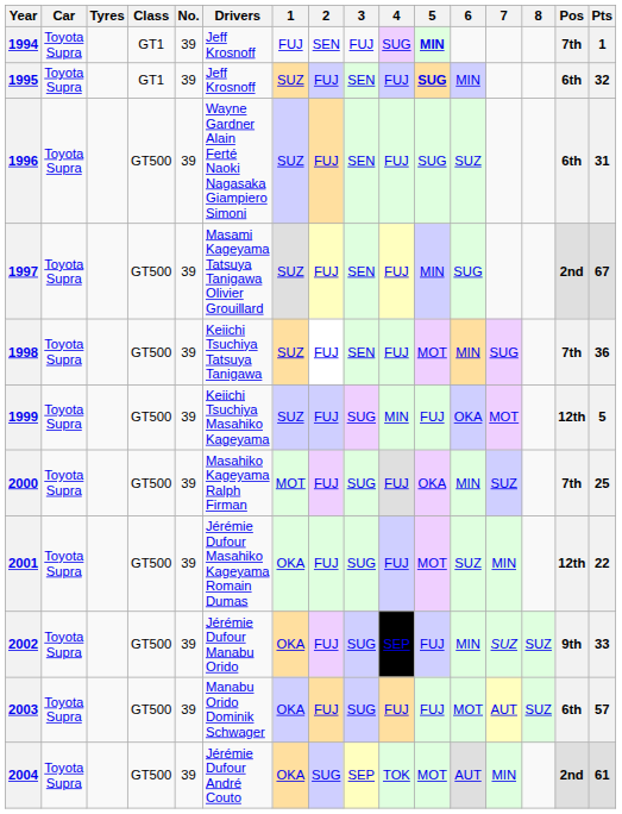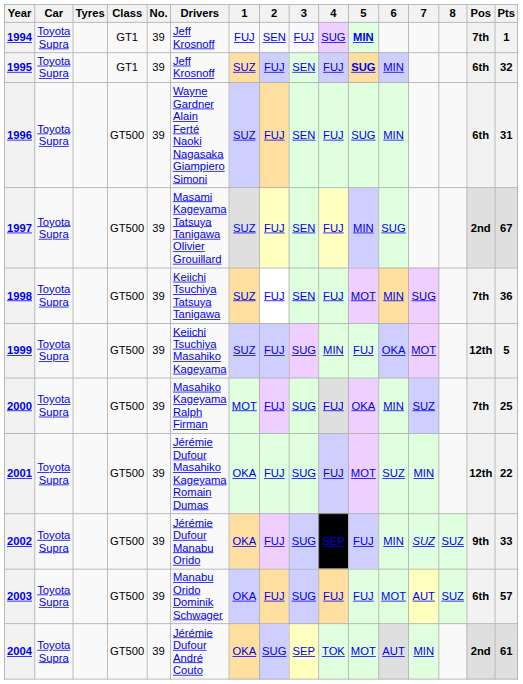 <table class="wikitable" style="text-align:center; font-size:90%">
 <tr>
 <th>Year</th>
 <th>Car</th>
 <th>Tyres</th>
 <th>Class</th>
 <th>No.</th>
 <th>Drivers</th>
 <th>1</th>
 <th>2</th>
 <th>3</th>
 <th>4</th>
 <th>5</th>
 <th>6</th>
 <th>7</th>
 <th>8</th>
 <th>Pos</th>
 <th>Pts</th>
 </tr>
 <tr>
 <th><a href='#'>1994</a></th>
 <td><a href='#'>Toyota Supra</a></td>
 <td></td>
 <td>GT1</td>
 <td>39</td>
 <td align="left"> <a href='#'>Jeff Krosnoff</a></td>
 <td><a href='#'>FUJ</a></td>
 <td><a href='#'>SEN</a></td>
 <td><a href='#'>FUJ</a></td>
 <td style="background:#EFCFFF;"><a href='#'>SUG</a><br></td>
 <td style="background:#dfffdf;"><a href='#'><strong>MIN</strong></a><br></td>
 <td></td>
 <td></td>
 <td></td>
 <th>7th</th>
 <th>1</th>
 </tr>
 <tr>
 <th><a href='#'>1995</a></th>
 <td><a href='#'>Toyota Supra</a></td>
 <td></td>
 <td>GT1</td>
 <td>39</td>
 <td align="left"> <a href='#'>Jeff Krosnoff</a></td>
 <td style="background:#ffdf9f;"><a href='#'>SUZ</a><br></td>
 <td style="background:#CFCFFF;"><a href='#'>FUJ</a><br></td>
 <td style="background:#dfffdf;"><a href='#'>SEN</a><br></td>
 <td style="background:#CFCFFF;"><a href='#'>FUJ</a><br></td>
 <td style="background:#ffdf9f;"><a href='#'><strong>SUG</strong></a><br></td>
 <td style="background:#CFCFFF;"><a href='#'>MIN</a><br></td>
 <td></td>
 <td></td>
 <th>6th</th>
 <th>32</th>
 </tr>
 <tr>
 <th><a href='#'>1996</a></th>
 <td><a href='#'>Toyota Supra</a></td>
 <td></td>
 <td>GT500</td>
 <td>39</td>
 <td align="left"> <a href='#'>Wayne Gardner</a><br> <a href='#'>Alain Ferté</a><br> <a href='#'>Naoki Nagasaka</a><br> <a href='#'>Giampiero Simoni</a></td>
 <td style="background:#CFCFFF;"><a href='#'>SUZ</a><br></td>
 <td style="background:#ffdf9f;"><a href='#'>FUJ</a><br></td>
 <td style="background:#DFFFDF;"><a href='#'>SEN</a><br></td>
 <td style="background:#DFFFDF;"><a href='#'>FUJ</a><br></td>
 <td style="background:#DFFFDF;"><a href='#'>SUG</a><br></td>
-<td style="background:#DFFFDF;"><a href='#'>SUZ</a><br></td>
+<td style="background:#DFFFDF;"><a href='#'>MIN</a><br></td>
 <td></td>
 <td></td>
 <th>6th</th>
 <th>31</th>
 </tr>
 <tr>
 <th><a href='#'>1997</a></th>
 <td><a href='#'>Toyota Supra</a></td>
 <td></td>
 <td>GT500</td>
 <td>39</td>
 <td align="left"> <a href='#'>Masami Kageyama</a><br> <a href='#'>Tatsuya Tanigawa</a><br> <a href='#'>Olivier Grouillard</a></td>
 <td style="background:#DFDFDF;"><a href='#'>SUZ</a><br></td>
 <td style="background:#FFFFBF;"><a href='#'>FUJ</a><br></td>
 <td style="background:#DFFFDF;"><a href='#'>SEN</a><br></td>
 <td style="background:#FFFFBF;"><a href='#'>FUJ</a><br></td>
 <td style="background:#CFCFFF;"><a href='#'>MIN</a><br></td>
 <td style="background:#DFFFDF;"><a href='#'>SUG</a><br></td>
 <td></td>
 <td></td>
 <th style="background:#DFDFDF;">2nd</th>
 <th style="background:#DFDFDF;">67</th>
 </tr>
 <tr>
 <th><a href='#'>1998</a></th>
 <td><a href='#'>Toyota Supra</a></td>
 <td></td>
 <td>GT500</td>
 <td>39</td>
 <td align="left"> <a href='#'>Keiichi Tsuchiya</a><br> <a href='#'>Tatsuya Tanigawa</a></td>
 <td style="background:#ffdf9f;"><a href='#'>SUZ</a><br></td>
 <td style="background:#FFFFFF;"><a href='#'>FUJ</a><br></td>
 <td style="background:#DFFFDF;"><a href='#'>SEN</a><br></td>
 <td style="background:#DFFFDF;"><a href='#'>FUJ</a><br></td>
 <td style="background:#EFCFFF;"><a href='#'>MOT</a><br></td>
 <td style="background:#ffdf9f;"><a href='#'>MIN</a><br></td>
 <td style="background:#EFCFFF;"><a href='#'>SUG</a><br></td>
 <td></td>
 <th>7th</th>
 <th>36</th>
 </tr>
 <tr>
 <th><a href='#'>1999</a></th>
 <td><a href='#'>Toyota Supra</a></td>
 <td></td>
 <td>GT500</td>
 <td>39</td>
 <td align="left"> <a href='#'>Keiichi Tsuchiya</a><br> <a href='#'>Masahiko Kageyama</a></td>
 <td style="background:#CFCFFF;"><a href='#'>SUZ</a><br></td>
 <td style="background:#CFCFFF;"><a href='#'>FUJ</a><br></td>
 <td style="background:#EFCFFF"><a href='#'>SUG</a><br></td>
 <td style="background:#DFFFDF;"><a href='#'>MIN</a><br></td>
 <td style="background:#DFFFDF;"><a href='#'>FUJ</a><br></td>
 <td style="background:#CFCFFF;"><a href='#'>OKA</a><br></td>
 <td style="background:#EFCFFF;"><a href='#'>MOT</a><br></td>
 <td></td>
 <th>12th</th>
 <th>5</th>
 </tr>
 <tr>
 <th><a href='#'>2000</a></th>
 <td><a href='#'>Toyota Supra</a></td>
 <td></td>
 <td>GT500</td>
 <td>39</td>
 <td align="left"> <a href='#'>Masahiko Kageyama</a><br> <a href='#'>Ralph Firman</a></td>
 <td style="background:#DFFFDF;"><a href='#'>MOT</a><br></td>
 <td style="background:#EFCFFF;"><a href='#'>FUJ</a><br></td>
 <td style="background:#DFFFDF;"><a href='#'>SUG</a><br></td>
 <td style="background:#DFDFDF;"><a href='#'>FUJ</a><br></td>
 <td style="background:#EFCFFF;"><a href='#'>OKA</a><br></td>
 <td style="background:#DFFFDF;"><a href='#'>MIN</a><br></td>
 <td style="background:#CFCFFF;"><a href='#'>SUZ</a><br></td>
 <td></td>
 <th>7th</th>
 <th>25</th>
 </tr>
 <tr>
 <th><a href='#'>2001</a></th>
 <td><a href='#'>Toyota Supra</a></td>
 <td></td>
 <td>GT500</td>
 <td>39</td>
 <td align="left"> <a href='#'>Jérémie Dufour</a><br> <a href='#'>Masahiko Kageyama</a><br> <a href='#'>Romain Dumas</a></td>
 <td style="background:#DFFFDF;"><a href='#'>OKA</a><br></td>
 <td style="background:#DFFFDF;"><a href='#'>FUJ</a><br></td>
 <td style="background:#DFFFDF;"><a href='#'>SUG</a><br></td>
 <td style="background:#CFCFFF;"><a href='#'>FUJ</a><br></td>
 <td style="background:#EFCFFF;"><a href='#'>MOT</a><br></td>
 <td style="background:#DFFFDF;"><a href='#'>SUZ</a><br></td>
 <td style="background:#DFFFDF;"><a href='#'>MIN</a><br></td>
 <td></td>
 <th>12th</th>
 <th>22</th>
 </tr>
 <tr>
 <th><a href='#'>2002</a></th>
 <td><a href='#'>Toyota Supra</a></td>
 <td></td>
 <td>GT500</td>
 <td>39</td>
 <td align="left"> <a href='#'>Jérémie Dufour</a><br> <a href='#'>Manabu Orido</a></td>
 <td style="background:#ffdf9f;"><a href='#'>OKA</a><br></td>
 <td style="background:#EFCFFF;"><a href='#'>FUJ</a><br></td>
 <td style="background:#CFCFFF;"><a href='#'>SUG</a><br></td>
 <td style="background:#000000; color:white"><a href='#'>SEP</a><br></td>
 <td style="background:#CFCFFF;"><a href='#'>FUJ</a><br></td>
 <td style="background:#DFFFDF;"><a href='#'>MIN</a><br></td>
 <td style="background:#DFFFDF;"><a href='#'><em>SUZ</em></a><br></td>
 <td style="background:#DFFFDF;"><a href='#'>SUZ</a><br></td>
 <th>9th</th>
 <th>33</th>
 </tr>
 <tr>
 <th><a href='#'>2003</a></th>
 <td><a href='#'>Toyota Supra</a></td>
 <td></td>
 <td>GT500</td>
 <td>39</td>
 <td align="left"> <a href='#'>Manabu Orido</a><br> <a href='#'>Dominik Schwager</a></td>
 <td style="background:#CFCFFF;"><a href='#'>OKA</a><br></td>
 <td style="background:#ffdf9f;"><a href='#'>FUJ</a><br></td>
 <td style="background:#CFCFFF;"><a href='#'>SUG</a><br></td>
 <td style="background:#ffdf9f;"><a href='#'>FUJ</a><br></td>
 <td style="background:#DFFFDF;"><a href='#'>FUJ</a><br></td>
 <td style="background:#DFFFDF;"><a href='#'>MOT</a><br></td>
 <td style="background:#ffffbf;"><a href='#'>AUT</a><br></td>
 <td style="background:#DFFFDF;"><a href='#'>SUZ</a><br></td>
 <th>6th</th>
 <th>57</th>
 </tr>
 <tr>
 <th><a href='#'>2004</a></th>
 <td><a href='#'>Toyota Supra</a></td>
 <td></td>
 <td>GT500</td>
 <td>39</td>
 <td align="left"> <a href='#'>Jérémie Dufour</a><br> <a href='#'>André Couto</a></td>
 <td style="background:#ffdf9f;"><a href='#'>OKA</a><br></td>
 <td style="background:#CFCFFF;"><a href='#'>SUG</a><br></td>
 <td style="background:#ffffbf;"><a href='#'>SEP</a><br></td>
 <td style="background:#DFFFDF;"><a href='#'>TOK</a><br></td>
 <td style="background:#DFFFDF;"><a href='#'>MOT</a><br></td>
 <td style="background:#DFDFDF;"><a href='#'>AUT</a><br></td>
 <td style="background:#DFFFDF;"><a href='#'>MIN</a><br></td>
 <td></td>
 <th style="background:#DFDFDF;">2nd</th>
 <th style="background:#DFDFDF;">61</th>
 </tr>
 </table>
